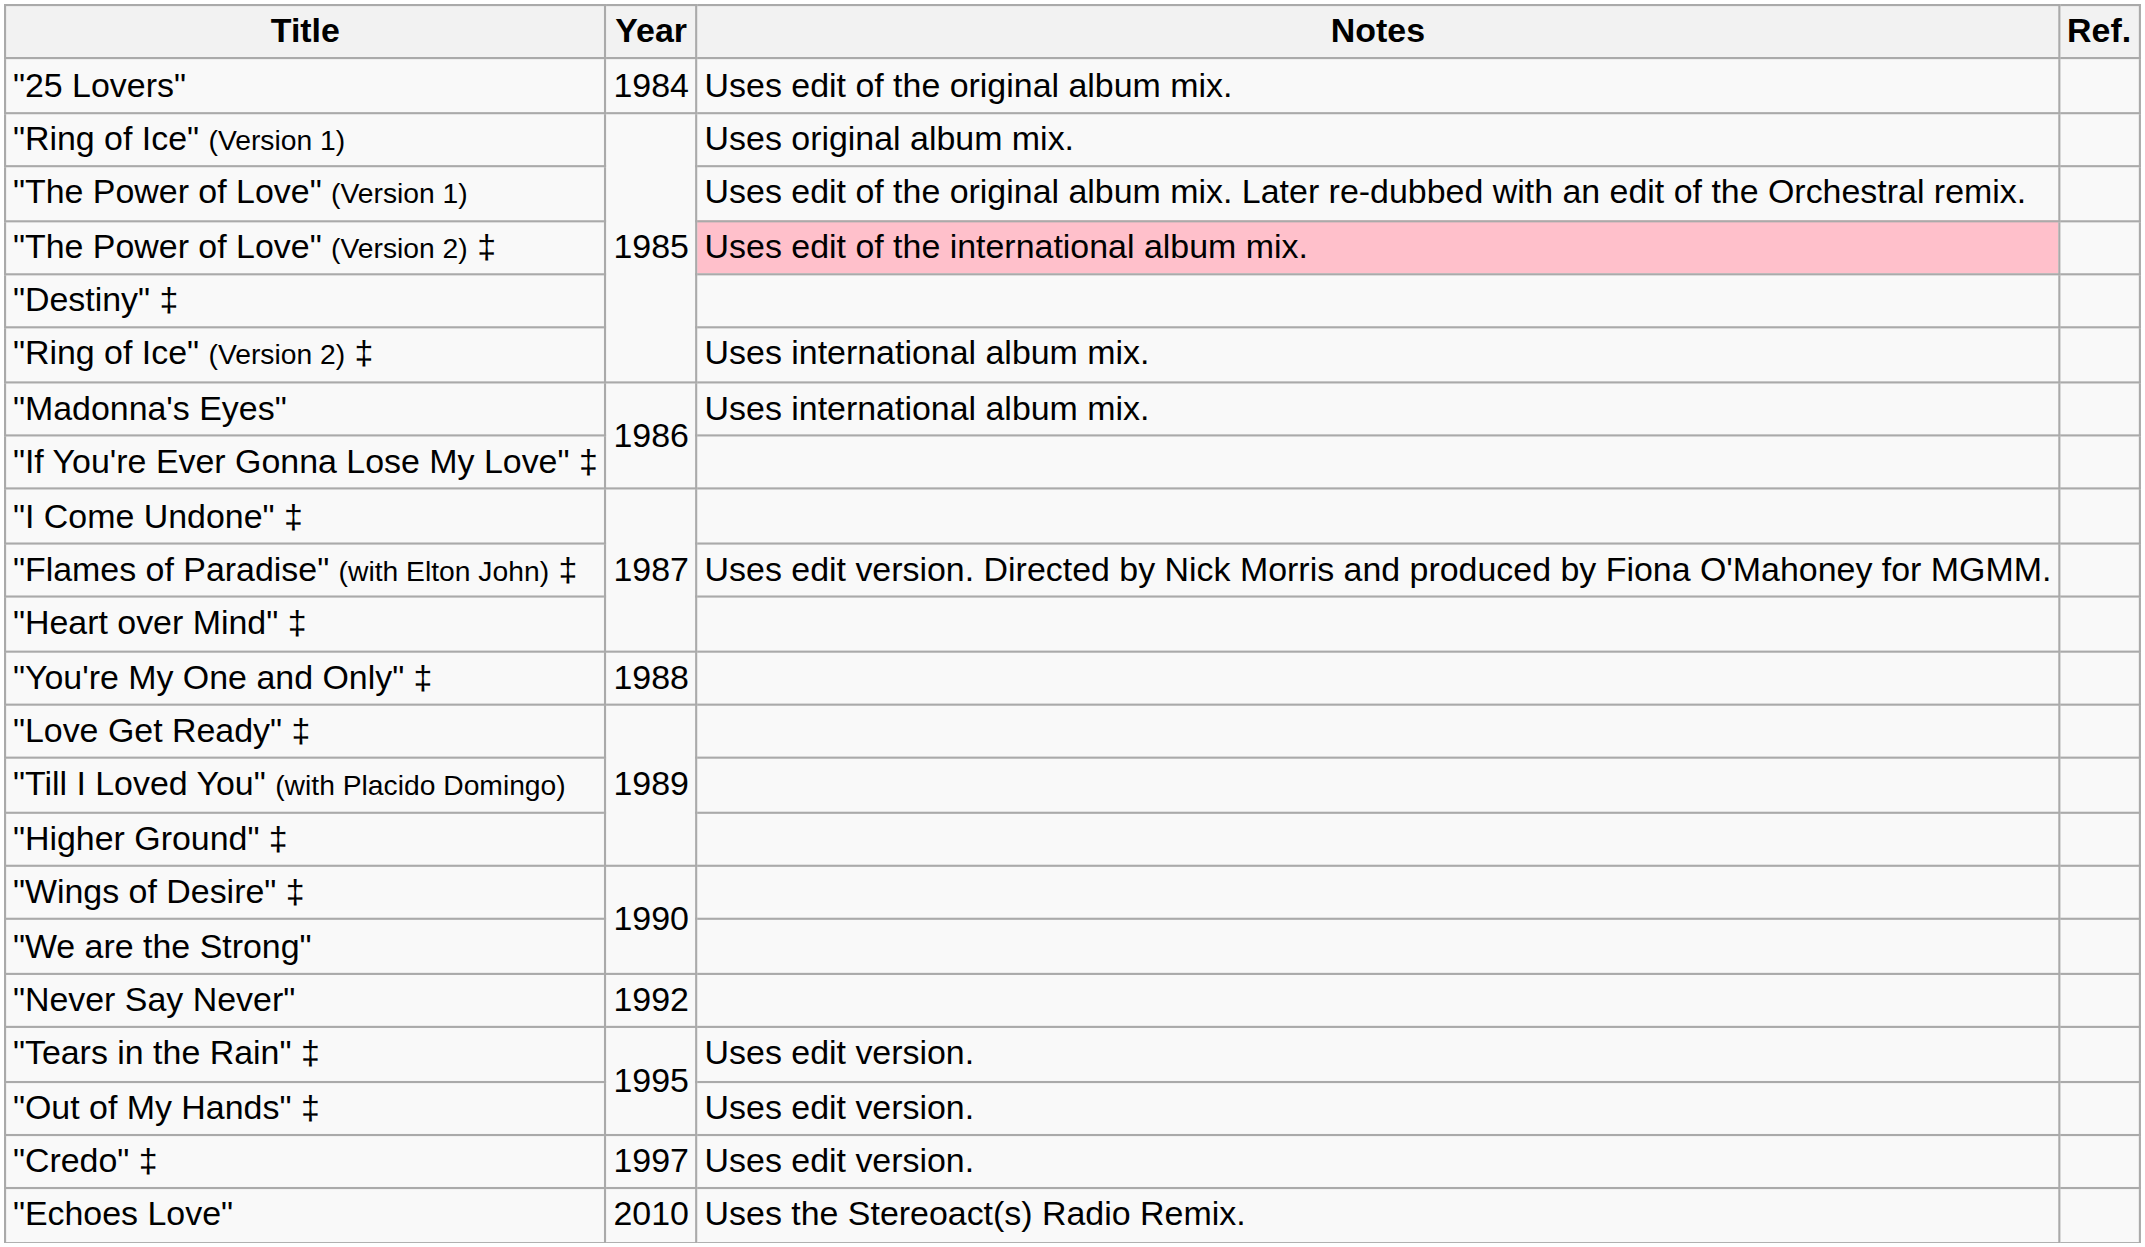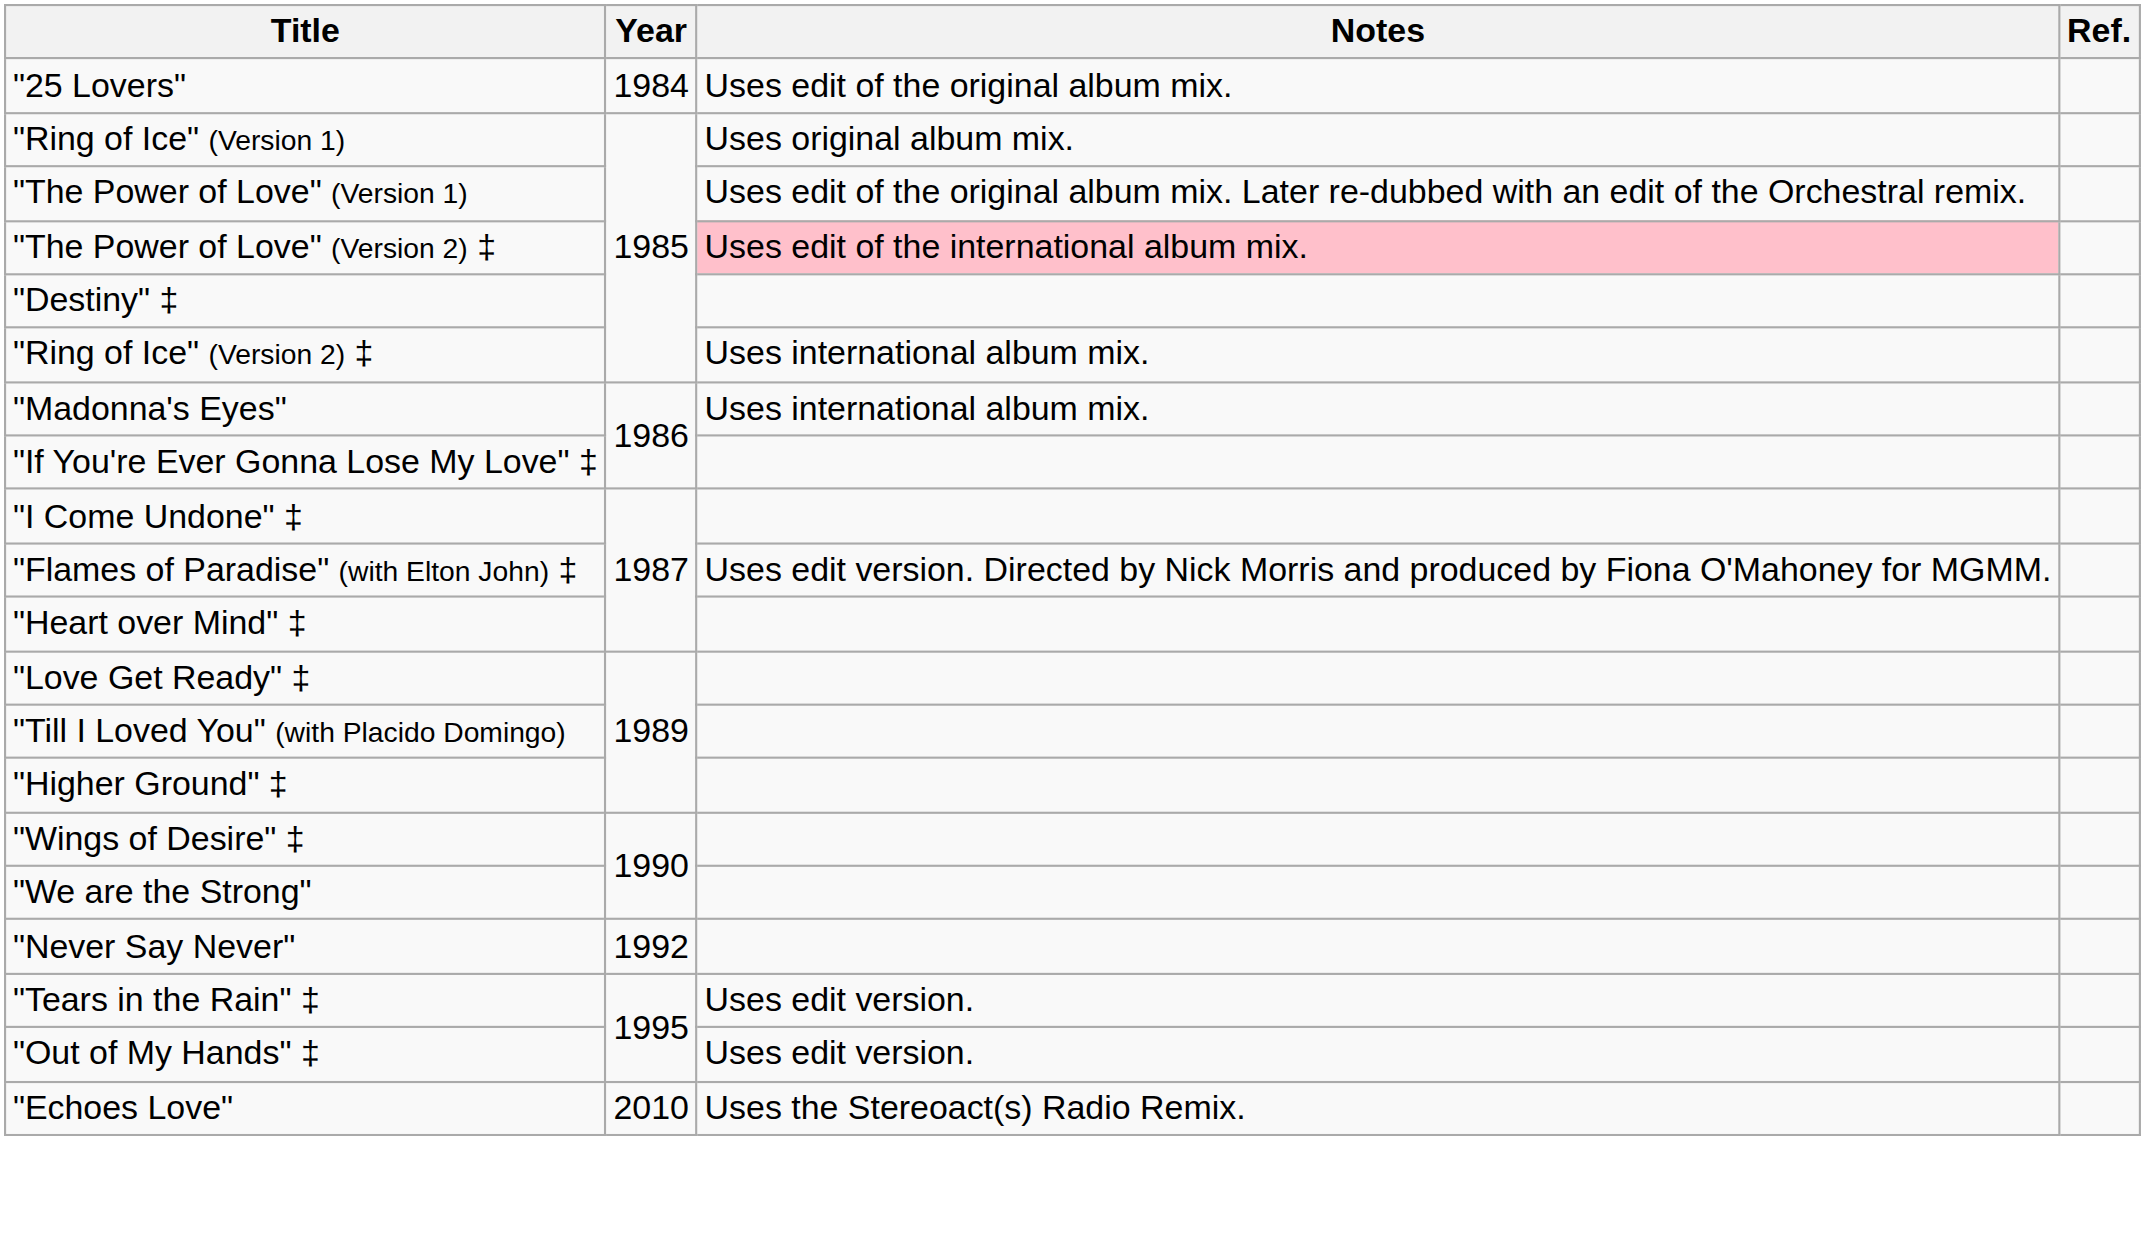 <table class="wikitable">
 <tr>
 <th>Title</th>
 <th>Year</th>
 <th>Notes</th>
 <th>Ref.</th>
 </tr>
 <tr>
 <td>"25 Lovers"</td>
 <td>1984</td>
 <td>Uses edit of the original album mix.</td>
 <td></td>
 </tr>
 <tr>
 <td>"Ring of Ice" <small>(Version 1)</small></td>
 <td rowspan="5">1985</td>
 <td>Uses original album mix.</td>
 <td></td>
 </tr>
 <tr>
 <td>"The Power of Love" <small>(Version 1)</small></td>
 <td>Uses edit of the original album mix. Later re-dubbed with an edit of the Orchestral remix.</td>
 <td></td>
 </tr>
 <tr>
 <td>"The Power of Love" <small>(Version 2)</small> ‡</td>
 <td style="background: pink;">Uses edit of the international album mix.</td>
 <td></td>
 </tr>
 <tr>
 <td>"Destiny" ‡</td>
 <td></td>
 <td></td>
 </tr>
 <tr>
 <td>"Ring of Ice" <small>(Version 2)</small> ‡</td>
 <td>Uses international album mix.</td>
 <td></td>
 </tr>
 <tr>
 <td>"Madonna's Eyes"</td>
 <td rowspan="2">1986</td>
 <td>Uses international album mix.</td>
 <td></td>
 </tr>
 <tr>
 <td>"If You're Ever Gonna Lose My Love" ‡</td>
 <td></td>
 <td></td>
 </tr>
 <tr>
 <td>"I Come Undone" ‡</td>
 <td rowspan="3">1987</td>
 <td></td>
 <td></td>
 </tr>
 <tr>
 <td>"Flames of Paradise" <small>(with Elton John)</small> ‡</td>
 <td>Uses edit version. Directed by Nick Morris and produced by Fiona O'Mahoney for MGMM.</td>
 <td></td>
 </tr>
 <tr>
 <td>"Heart over Mind" ‡</td>
 <td></td>
 <td></td>
 </tr>
 <tr>
-<td>"You're My One and Only" ‡</td>
-<td>1988</td>
-<td></td>
-<td></td>
-</tr>
-<tr>
 <td>"Love Get Ready" ‡</td>
 <td rowspan="3">1989</td>
 <td></td>
 <td></td>
 </tr>
 <tr>
 <td>"Till I Loved You" <small>(with Placido Domingo)</small></td>
 <td></td>
 <td></td>
 </tr>
 <tr>
 <td>"Higher Ground" ‡</td>
 <td></td>
 <td></td>
 </tr>
 <tr>
 <td>"Wings of Desire" ‡</td>
 <td rowspan="2">1990</td>
 <td></td>
 <td></td>
 </tr>
 <tr>
 <td>"We are the Strong"</td>
 <td></td>
 <td></td>
 </tr>
 <tr>
 <td>"Never Say Never"</td>
 <td>1992</td>
 <td></td>
 <td></td>
 </tr>
 <tr>
 <td>"Tears in the Rain" ‡</td>
 <td rowspan="2">1995</td>
 <td>Uses edit version.</td>
 <td></td>
 </tr>
 <tr>
 <td>"Out of My Hands" ‡</td>
 <td>Uses edit version.</td>
 <td></td>
 </tr>
 <tr>
-<td>"Credo" ‡</td>
-<td>1997</td>
-<td>Uses edit version.</td>
-<td></td>
-</tr>
-<tr>
 <td>"Echoes Love"</td>
 <td>2010</td>
 <td>Uses the Stereoact(s) Radio Remix.</td>
 <td></td>
 </tr>
 </table>
